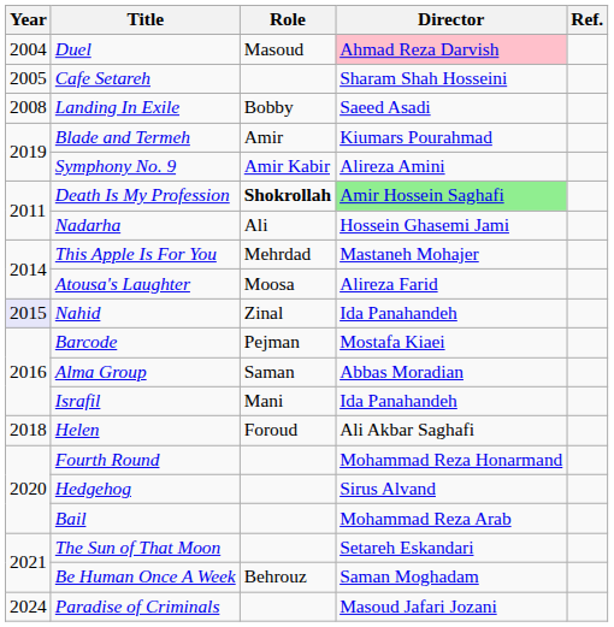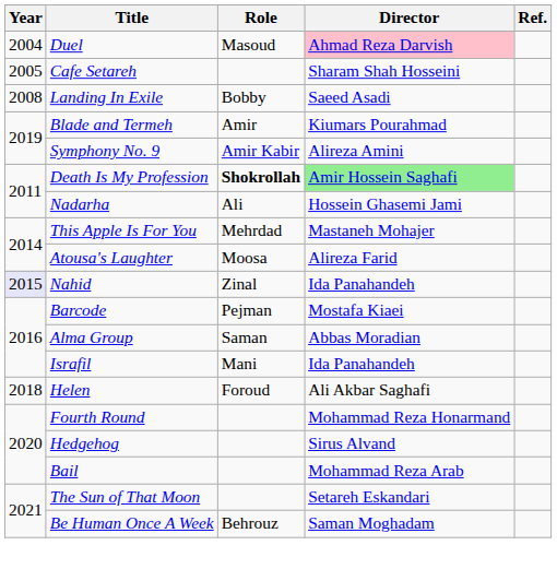 <table class="wikitable sortable">
 <tr>
 <th>Year</th>
 <th>Title</th>
 <th>Role</th>
 <th>Director</th>
 <th>Ref.</th>
 </tr>
 <tr>
 <td>2004</td>
 <td><em><a href='#'>Duel</a></em></td>
 <td>Masoud</td>
 <td style="background: pink;"><a href='#'>Ahmad Reza Darvish</a></td>
 <td></td>
 </tr>
 <tr>
 <td>2005</td>
 <td><em><a href='#'>Cafe Setareh</a></em></td>
 <td></td>
 <td><a href='#'>Sharam Shah Hosseini</a></td>
 <td></td>
 </tr>
 <tr>
 <td>2008</td>
 <td><em><a href='#'>Landing In Exile</a></em></td>
 <td>Bobby</td>
 <td><a href='#'>Saeed Asadi</a></td>
 <td></td>
 </tr>
 <tr>
 <td rowspan="2">2019</td>
 <td><em><a href='#'>Blade and Termeh</a></em></td>
 <td>Amir</td>
 <td><a href='#'>Kiumars Pourahmad</a></td>
 <td></td>
 </tr>
 <tr>
 <td><em><a href='#'>Symphony No. 9</a></em></td>
 <td><a href='#'>Amir Kabir</a></td>
 <td><a href='#'>Alireza Amini</a></td>
 <td></td>
 </tr>
 <tr>
 <td rowspan="2">2011</td>
 <td><em><a href='#'>Death Is My Profession</a></em></td>
 <td><strong>Shokrollah</strong></td>
 <td style="background: lightgreen;"><a href='#'>Amir Hossein Saghafi</a></td>
 <td></td>
 </tr>
 <tr>
 <td><em><a href='#'>Nadarha</a></em></td>
 <td>Ali</td>
 <td><a href='#'>Hossein Ghasemi Jami</a></td>
 <td></td>
 </tr>
 <tr>
 <td rowspan="2">2014</td>
 <td><em><a href='#'>This Apple Is For You</a></em></td>
 <td>Mehrdad</td>
 <td><a href='#'>Mastaneh Mohajer</a></td>
 <td></td>
 </tr>
 <tr>
 <td><em><a href='#'>Atousa's Laughter</a></em></td>
 <td>Moosa</td>
 <td><a href='#'>Alireza Farid</a></td>
 <td></td>
 </tr>
 <tr>
 <td style="background: lavender;">2015</td>
 <td><em><a href='#'>Nahid</a></em></td>
 <td>Zinal</td>
 <td><a href='#'>Ida Panahandeh</a></td>
 <td></td>
 </tr>
 <tr>
 <td rowspan="3">2016</td>
 <td><em><a href='#'>Barcode</a></em></td>
 <td>Pejman</td>
 <td><a href='#'>Mostafa Kiaei</a></td>
 <td></td>
 </tr>
 <tr>
 <td><em><a href='#'>Alma Group</a></em></td>
 <td>Saman</td>
 <td><a href='#'>Abbas Moradian</a></td>
 <td></td>
 </tr>
 <tr>
 <td><em><a href='#'>Israfil</a></em></td>
 <td>Mani</td>
 <td><a href='#'>Ida Panahandeh</a></td>
 <td></td>
 </tr>
 <tr>
 <td>2018</td>
 <td><em><a href='#'>Helen</a></em></td>
 <td>Foroud</td>
 <td>Ali Akbar Saghafi</td>
 <td></td>
 </tr>
 <tr>
 <td rowspan="3">2020</td>
 <td><em><a href='#'>Fourth Round</a></em></td>
 <td></td>
 <td><a href='#'>Mohammad Reza Honarmand</a></td>
 <td></td>
 </tr>
 <tr>
 <td><a href='#'><em>Hedgehog</em></a></td>
 <td></td>
 <td><a href='#'>Sirus Alvand</a></td>
 <td></td>
 </tr>
 <tr>
 <td><em><a href='#'>Bail</a></em></td>
 <td></td>
 <td><a href='#'>Mohammad Reza Arab</a></td>
 <td></td>
 </tr>
 <tr>
 <td rowspan="2">2021</td>
 <td><em><a href='#'>The Sun of That Moon</a></em></td>
 <td></td>
 <td><a href='#'>Setareh Eskandari</a></td>
 <td></td>
 </tr>
 <tr>
 <td><em><a href='#'>Be Human Once A Week</a></em></td>
 <td>Behrouz</td>
 <td><a href='#'>Saman Moghadam</a></td>
 <td></td>
 </tr>
-<tr>
-<td>2024</td>
-<td><em><a href='#'>Paradise of Criminals</a></em></td>
-<td></td>
-<td><a href='#'>Masoud Jafari Jozani</a></td>
-<td></td>
-</tr>
 </table>
